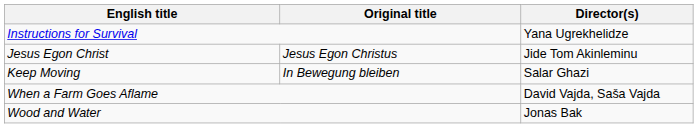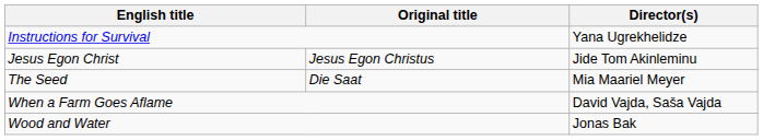 <table class="wikitable" width="100%" cellpadding="5">
 <tr>
 <th scope="col" width="32%">English title</th>
 <th scope="col" width="28%">Original title</th>
 <th scope="col" width="20%">Director(s)</th>
 </tr>
 <tr>
 <td colspan=2><em><a href='#'>Instructions for Survival</a></em></td>
 <td>Yana Ugrekhelidze</td>
 </tr>
 <tr>
 <td><em>Jesus Egon Christ</em></td>
 <td><em>Jesus Egon Christus</em></td>
 <td>Jide Tom Akinleminu</td>
 </tr>
 <tr>
-<td><em>Keep Moving</em></td>
-<td><em>In Bewegung bleiben</em></td>
-<td>Salar Ghazi</td>
+<td><em>The Seed</em></td>
+<td><em>Die Saat</em></td>
+<td>Mia Maariel Meyer</td>
 </tr>
 <tr>
 <td colspan=2><em>When a Farm Goes Aflame</em></td>
 <td>David Vajda, Saša Vajda</td>
 </tr>
 <tr>
 <td colspan=2><em>Wood and Water</em></td>
 <td>Jonas Bak</td>
 </tr>
 </table>
